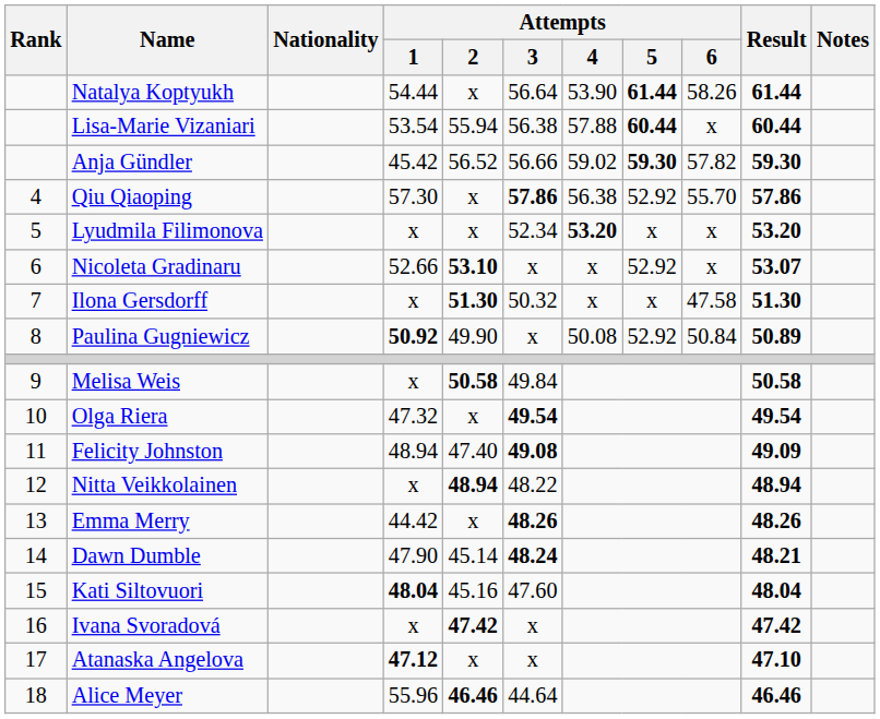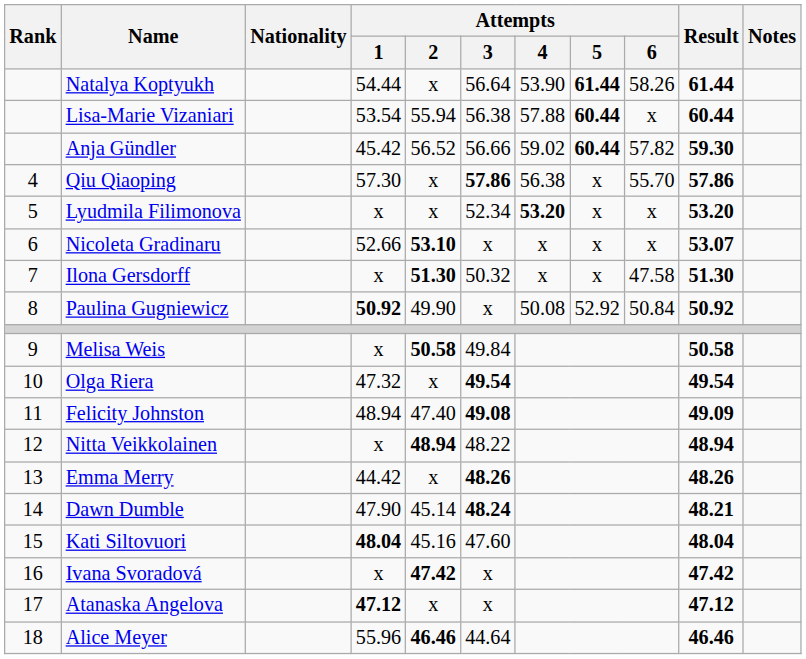 <table class="wikitable sortable" style="text-align:center">
 <tr>
 <th rowspan=2>Rank</th>
 <th rowspan=2>Name</th>
 <th rowspan=2>Nationality</th>
 <th colspan=6>Attempts</th>
 <th rowspan=2>Result</th>
 <th rowspan=2>Notes</th>
 </tr>
 <tr>
 <th>1</th>
 <th>2</th>
 <th>3</th>
 <th>4</th>
 <th>5</th>
 <th>6</th>
 </tr>
 <tr>
 <td></td>
 <td align=left><a href='#'>Natalya Koptyukh</a></td>
 <td align=left></td>
 <td>54.44</td>
 <td>x</td>
 <td>56.64</td>
 <td>53.90</td>
 <td><strong>61.44</strong></td>
 <td>58.26</td>
 <td><strong>61.44</strong></td>
 <td></td>
 </tr>
 <tr>
 <td></td>
 <td align=left><a href='#'>Lisa-Marie Vizaniari</a></td>
 <td align=left></td>
 <td>53.54</td>
 <td>55.94</td>
 <td>56.38</td>
 <td>57.88</td>
 <td><strong>60.44</strong></td>
 <td>x</td>
 <td><strong>60.44</strong></td>
 <td></td>
 </tr>
 <tr>
 <td></td>
 <td align=left><a href='#'>Anja Gündler</a></td>
 <td align=left></td>
 <td>45.42</td>
 <td>56.52</td>
 <td>56.66</td>
 <td>59.02</td>
-<td><strong>59.30</strong></td>
+<td><strong>60.44</strong></td>
 <td>57.82</td>
 <td><strong>59.30</strong></td>
 <td></td>
 </tr>
 <tr>
 <td>4</td>
 <td align=left><a href='#'>Qiu Qiaoping</a></td>
 <td align=left></td>
 <td>57.30</td>
 <td>x</td>
 <td><strong>57.86</strong></td>
 <td>56.38</td>
-<td>52.92</td>
+<td>x</td>
 <td>55.70</td>
 <td><strong>57.86</strong></td>
 <td></td>
 </tr>
 <tr>
 <td>5</td>
 <td align=left><a href='#'>Lyudmila Filimonova</a></td>
 <td align=left></td>
 <td>x</td>
 <td>x</td>
 <td>52.34</td>
 <td><strong>53.20</strong></td>
 <td>x</td>
 <td>x</td>
 <td><strong>53.20</strong></td>
 <td></td>
 </tr>
 <tr>
 <td>6</td>
 <td align=left><a href='#'>Nicoleta Gradinaru</a></td>
 <td align=left></td>
 <td>52.66</td>
 <td><strong>53.10</strong></td>
 <td>x</td>
 <td>x</td>
-<td>52.92</td>
+<td>x</td>
 <td>x</td>
 <td><strong>53.07</strong></td>
 <td></td>
 </tr>
 <tr>
 <td>7</td>
 <td align=left><a href='#'>Ilona Gersdorff</a></td>
 <td align=left></td>
 <td>x</td>
 <td><strong>51.30</strong></td>
 <td>50.32</td>
 <td>x</td>
 <td>x</td>
 <td>47.58</td>
 <td><strong>51.30</strong></td>
 <td></td>
 </tr>
 <tr>
 <td>8</td>
 <td align=left><a href='#'>Paulina Gugniewicz</a></td>
 <td align=left></td>
 <td><strong>50.92</strong></td>
 <td>49.90</td>
 <td>x</td>
 <td>50.08</td>
 <td>52.92</td>
 <td>50.84</td>
-<td><strong>50.89</strong></td>
+<td><strong>50.92</strong></td>
 <td></td>
 </tr>
 <tr>
 <td colspan=11 bgcolor=lightgray></td>
 </tr>
 <tr>
 <td>9</td>
 <td align=left><a href='#'>Melisa Weis</a></td>
 <td align=left></td>
 <td>x</td>
 <td><strong>50.58</strong></td>
 <td>49.84</td>
 <td colspan=3></td>
 <td><strong>50.58</strong></td>
 <td></td>
 </tr>
 <tr>
 <td>10</td>
 <td align=left><a href='#'>Olga Riera</a></td>
 <td align=left></td>
 <td>47.32</td>
 <td>x</td>
 <td><strong>49.54</strong></td>
 <td colspan=3></td>
 <td><strong>49.54</strong></td>
 <td></td>
 </tr>
 <tr>
 <td>11</td>
 <td align=left><a href='#'>Felicity Johnston</a></td>
 <td align=left></td>
 <td>48.94</td>
 <td>47.40</td>
 <td><strong>49.08</strong></td>
 <td colspan=3></td>
 <td><strong>49.09</strong></td>
 <td></td>
 </tr>
 <tr>
 <td>12</td>
 <td align=left><a href='#'>Nitta Veikkolainen</a></td>
 <td align=left></td>
 <td>x</td>
 <td><strong>48.94</strong></td>
 <td>48.22</td>
 <td colspan=3></td>
 <td><strong>48.94</strong></td>
 <td></td>
 </tr>
 <tr>
 <td>13</td>
 <td align=left><a href='#'>Emma Merry</a></td>
 <td align=left></td>
 <td>44.42</td>
 <td>x</td>
 <td><strong>48.26</strong></td>
 <td colspan=3></td>
 <td><strong>48.26</strong></td>
 <td></td>
 </tr>
 <tr>
 <td>14</td>
 <td align=left><a href='#'>Dawn Dumble</a></td>
 <td align=left></td>
 <td>47.90</td>
 <td>45.14</td>
 <td><strong>48.24</strong></td>
 <td colspan=3></td>
 <td><strong>48.21</strong></td>
 <td></td>
 </tr>
 <tr>
 <td>15</td>
 <td align=left><a href='#'>Kati Siltovuori</a></td>
 <td align=left></td>
 <td><strong>48.04</strong></td>
 <td>45.16</td>
 <td>47.60</td>
 <td colspan=3></td>
 <td><strong>48.04</strong></td>
 <td></td>
 </tr>
 <tr>
 <td>16</td>
 <td align=left><a href='#'>Ivana Svoradová</a></td>
 <td align=left></td>
 <td>x</td>
 <td><strong>47.42</strong></td>
 <td>x</td>
 <td colspan=3></td>
 <td><strong>47.42</strong></td>
 <td></td>
 </tr>
 <tr>
 <td>17</td>
 <td align=left><a href='#'>Atanaska Angelova</a></td>
 <td align=left></td>
 <td><strong>47.12</strong></td>
 <td>x</td>
 <td>x</td>
 <td colspan=3></td>
-<td><strong>47.10</strong></td>
+<td><strong>47.12</strong></td>
 <td></td>
 </tr>
 <tr>
 <td>18</td>
 <td align=left><a href='#'>Alice Meyer</a></td>
 <td align=left></td>
 <td>55.96</td>
 <td><strong>46.46</strong></td>
 <td>44.64</td>
 <td colspan=3></td>
 <td><strong>46.46</strong></td>
 <td></td>
 </tr>
 </table>
